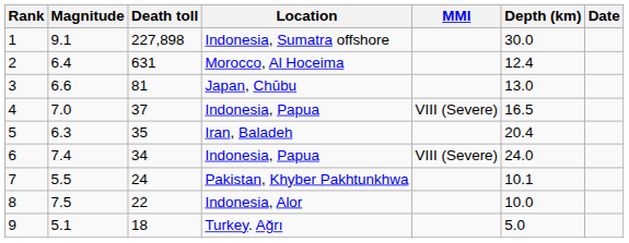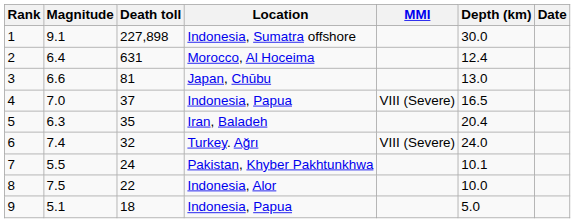 <table class="sortable wikitable" style="font-size:100%;">
 <tr>
 <th>Rank</th>
 <th>Magnitude</th>
 <th>Death toll</th>
 <th>Location</th>
 <th><a href='#'>MMI</a></th>
 <th>Depth (km)</th>
 <th>Date</th>
 </tr>
 <tr>
 <td>1</td>
 <td>9.1</td>
 <td>227,898</td>
 <td> <a href='#'>Indonesia</a>, <a href='#'>Sumatra</a> offshore</td>
 <td></td>
 <td>30.0</td>
 <td></td>
 </tr>
 <tr>
 <td>2</td>
 <td>6.4</td>
 <td>631</td>
 <td> <a href='#'>Morocco</a>, <a href='#'>Al Hoceima</a></td>
 <td></td>
 <td>12.4</td>
 <td></td>
 </tr>
 <tr>
 <td>3</td>
 <td>6.6</td>
 <td>81</td>
 <td> <a href='#'>Japan</a>, <a href='#'>Chūbu</a></td>
 <td></td>
 <td>13.0</td>
 <td></td>
 </tr>
 <tr>
 <td>4</td>
 <td>7.0</td>
 <td>37</td>
 <td> <a href='#'>Indonesia</a>, <a href='#'>Papua</a></td>
 <td>VIII (Severe)</td>
 <td>16.5</td>
 <td></td>
 </tr>
 <tr>
 <td>5</td>
 <td>6.3</td>
 <td>35</td>
 <td> <a href='#'>Iran</a>, <a href='#'>Baladeh</a></td>
 <td></td>
 <td>20.4</td>
 <td></td>
 </tr>
 <tr>
 <td>6</td>
 <td>7.4</td>
-<td>34</td>
-<td> <a href='#'>Indonesia</a>, <a href='#'>Papua</a></td>
+<td>32</td>
+<td> <a href='#'>Turkey</a>. <a href='#'>Ağrı</a></td>
 <td>VIII (Severe)</td>
 <td>24.0</td>
 <td></td>
 </tr>
 <tr>
 <td>7</td>
 <td>5.5</td>
 <td>24</td>
 <td> <a href='#'>Pakistan</a>, <a href='#'>Khyber Pakhtunkhwa</a></td>
 <td></td>
 <td>10.1</td>
 <td></td>
 </tr>
 <tr>
 <td>8</td>
 <td>7.5</td>
 <td>22</td>
 <td> <a href='#'>Indonesia</a>, <a href='#'>Alor</a></td>
 <td></td>
 <td>10.0</td>
 <td></td>
 </tr>
 <tr>
 <td>9</td>
 <td>5.1</td>
 <td>18</td>
-<td> <a href='#'>Turkey</a>. <a href='#'>Ağrı</a></td>
+<td> <a href='#'>Indonesia</a>, <a href='#'>Papua</a></td>
 <td></td>
 <td>5.0</td>
 <td></td>
 </tr>
 </table>
